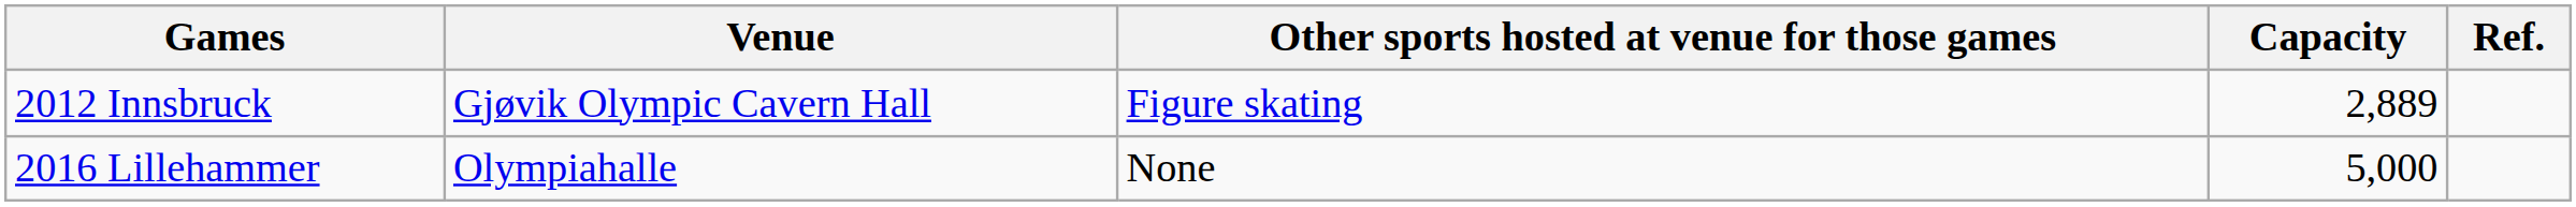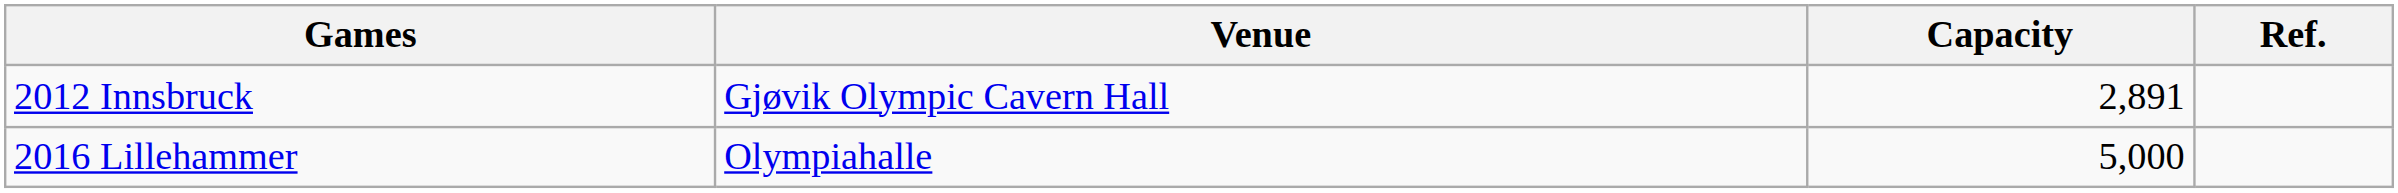 <table class="wikitable sortable" width="1000px">
 <tr>
 <th>Games</th>
 <th>Venue</th>
-<th>Other sports hosted at venue for those games</th>
 <th>Capacity</th>
 <th>Ref.</th>
 </tr>
 <tr>
 <td><a href='#'>2012 Innsbruck</a></td>
 <td><a href='#'>Gjøvik Olympic Cavern Hall</a></td>
-<td><a href='#'>Figure skating</a></td>
-<td align="right">2,889</td>
+<td align="right">2,891</td>
 <td align="center"></td>
 </tr>
 <tr>
 <td><a href='#'>2016 Lillehammer</a></td>
 <td><a href='#'>Olympiahalle</a></td>
-<td>None</td>
 <td align="right">5,000</td>
 <td align="center"></td>
 </tr>
 </table>
